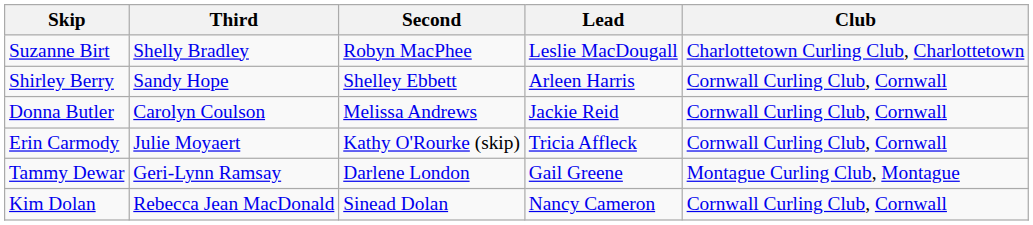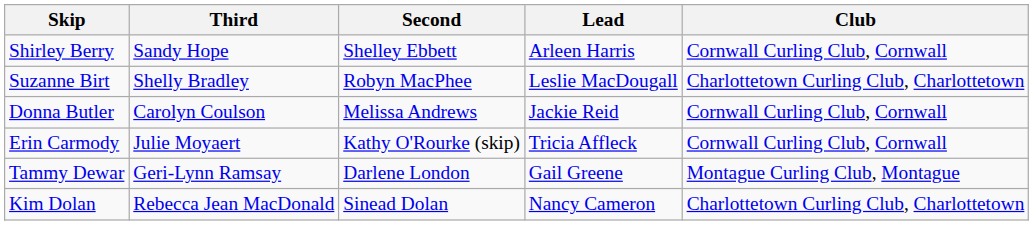 <table class="wikitable">
 <tr>
 <th>Skip</th>
 <th>Third</th>
 <th>Second</th>
 <th>Lead</th>
 <th>Club</th>
 </tr>
 <tr>
+<td><a href='#'>Shirley Berry</a></td>
+<td><a href='#'>Sandy Hope</a></td>
+<td><a href='#'>Shelley Ebbett</a></td>
+<td><a href='#'>Arleen Harris</a></td>
+<td><a href='#'>Cornwall Curling Club</a>, <a href='#'>Cornwall</a></td>
+</tr>
+<tr>
 <td><a href='#'>Suzanne Birt</a></td>
 <td><a href='#'>Shelly Bradley</a></td>
 <td><a href='#'>Robyn MacPhee</a></td>
 <td><a href='#'>Leslie MacDougall</a></td>
 <td><a href='#'>Charlottetown Curling Club</a>, <a href='#'>Charlottetown</a></td>
-</tr>
-<tr>
-<td><a href='#'>Shirley Berry</a></td>
-<td><a href='#'>Sandy Hope</a></td>
-<td><a href='#'>Shelley Ebbett</a></td>
-<td><a href='#'>Arleen Harris</a></td>
-<td><a href='#'>Cornwall Curling Club</a>, <a href='#'>Cornwall</a></td>
 </tr>
 <tr>
 <td><a href='#'>Donna Butler</a></td>
 <td><a href='#'>Carolyn Coulson</a></td>
 <td><a href='#'>Melissa Andrews</a></td>
 <td><a href='#'>Jackie Reid</a></td>
 <td><a href='#'>Cornwall Curling Club</a>, <a href='#'>Cornwall</a></td>
 </tr>
 <tr>
 <td><a href='#'>Erin Carmody</a></td>
 <td><a href='#'>Julie Moyaert</a></td>
 <td><a href='#'>Kathy O'Rourke</a> (skip)</td>
 <td><a href='#'>Tricia Affleck</a></td>
 <td><a href='#'>Cornwall Curling Club</a>, <a href='#'>Cornwall</a></td>
 </tr>
 <tr>
 <td><a href='#'>Tammy Dewar</a></td>
 <td><a href='#'>Geri-Lynn Ramsay</a></td>
 <td><a href='#'>Darlene London</a></td>
 <td><a href='#'>Gail Greene</a></td>
 <td><a href='#'>Montague Curling Club</a>, <a href='#'>Montague</a></td>
 </tr>
 <tr>
 <td><a href='#'>Kim Dolan</a></td>
 <td><a href='#'>Rebecca Jean MacDonald</a></td>
 <td><a href='#'>Sinead Dolan</a></td>
 <td><a href='#'>Nancy Cameron</a></td>
-<td><a href='#'>Cornwall Curling Club</a>, <a href='#'>Cornwall</a></td>
+<td><a href='#'>Charlottetown Curling Club</a>, <a href='#'>Charlottetown</a></td>
 </tr>
 </table>
